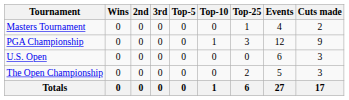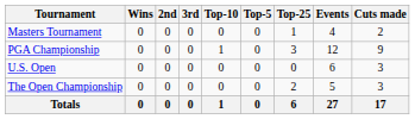 <table class=wikitable style=text-align:center>
 <tr>
 <th>Tournament</th>
 <th>Wins</th>
 <th>2nd</th>
 <th>3rd</th>
+<th>Top-10</th>
 <th>Top-5</th>
-<th>Top-10</th>
 <th>Top-25</th>
 <th>Events</th>
 <th>Cuts made</th>
 </tr>
 <tr>
 <td align=left><a href='#'>Masters Tournament</a></td>
 <td>0</td>
 <td>0</td>
 <td>0</td>
 <td>0</td>
 <td>0</td>
 <td>1</td>
 <td>4</td>
 <td>2</td>
 </tr>
 <tr>
 <td align=left><a href='#'>PGA Championship</a></td>
 <td>0</td>
 <td>0</td>
 <td>0</td>
+<td>1</td>
 <td>0</td>
-<td>1</td>
 <td>3</td>
 <td>12</td>
 <td>9</td>
 </tr>
 <tr>
 <td align=left><a href='#'>U.S. Open</a></td>
 <td>0</td>
 <td>0</td>
 <td>0</td>
 <td>0</td>
 <td>0</td>
 <td>0</td>
 <td>6</td>
 <td>3</td>
 </tr>
 <tr>
 <td align=left><a href='#'>The Open Championship</a></td>
 <td>0</td>
 <td>0</td>
 <td>0</td>
 <td>0</td>
 <td>0</td>
 <td>2</td>
 <td>5</td>
 <td>3</td>
 </tr>
 <tr>
 <th>Totals</th>
 <th>0</th>
 <th>0</th>
 <th>0</th>
+<th>1</th>
 <th>0</th>
-<th>1</th>
 <th>6</th>
 <th>27</th>
 <th>17</th>
 </tr>
 </table>
